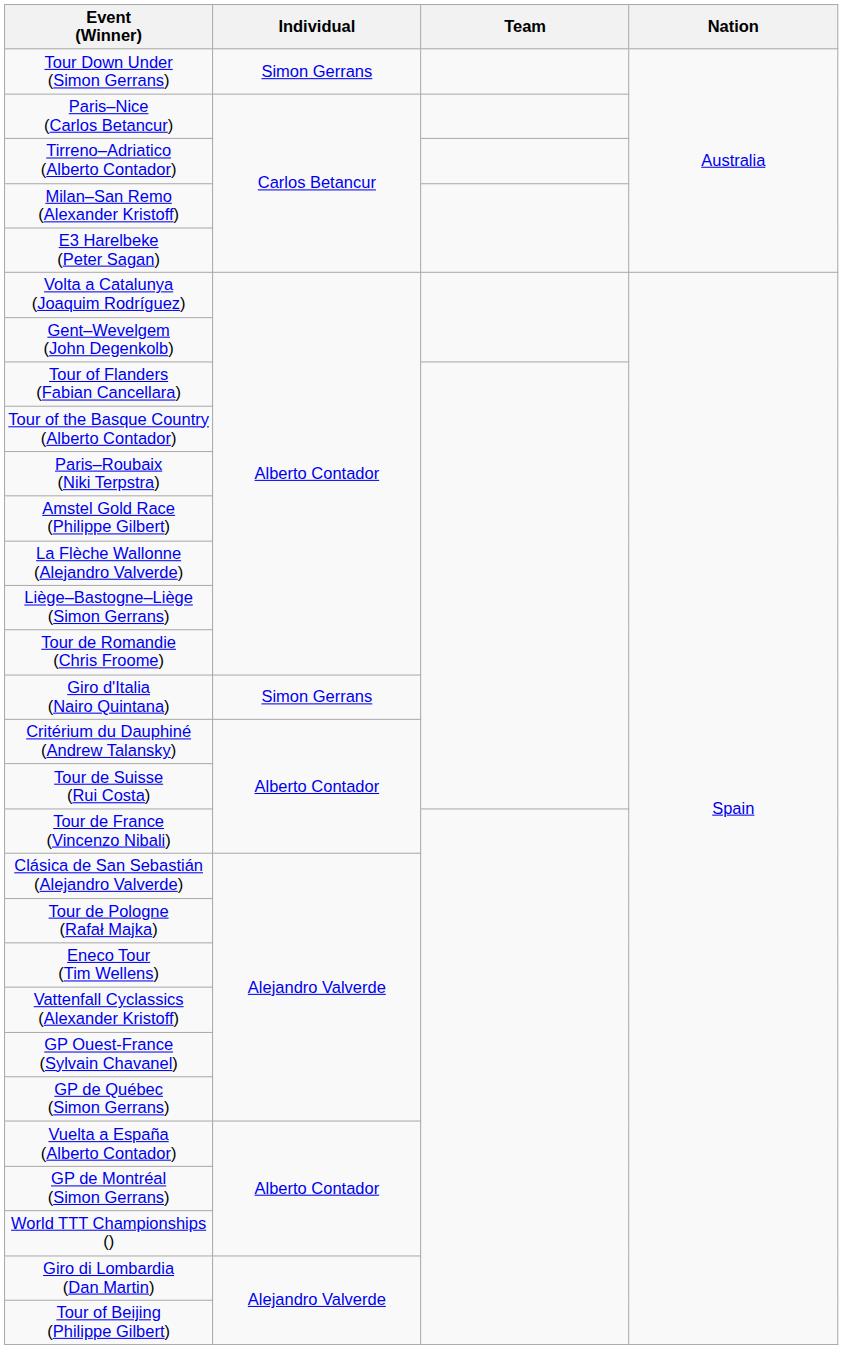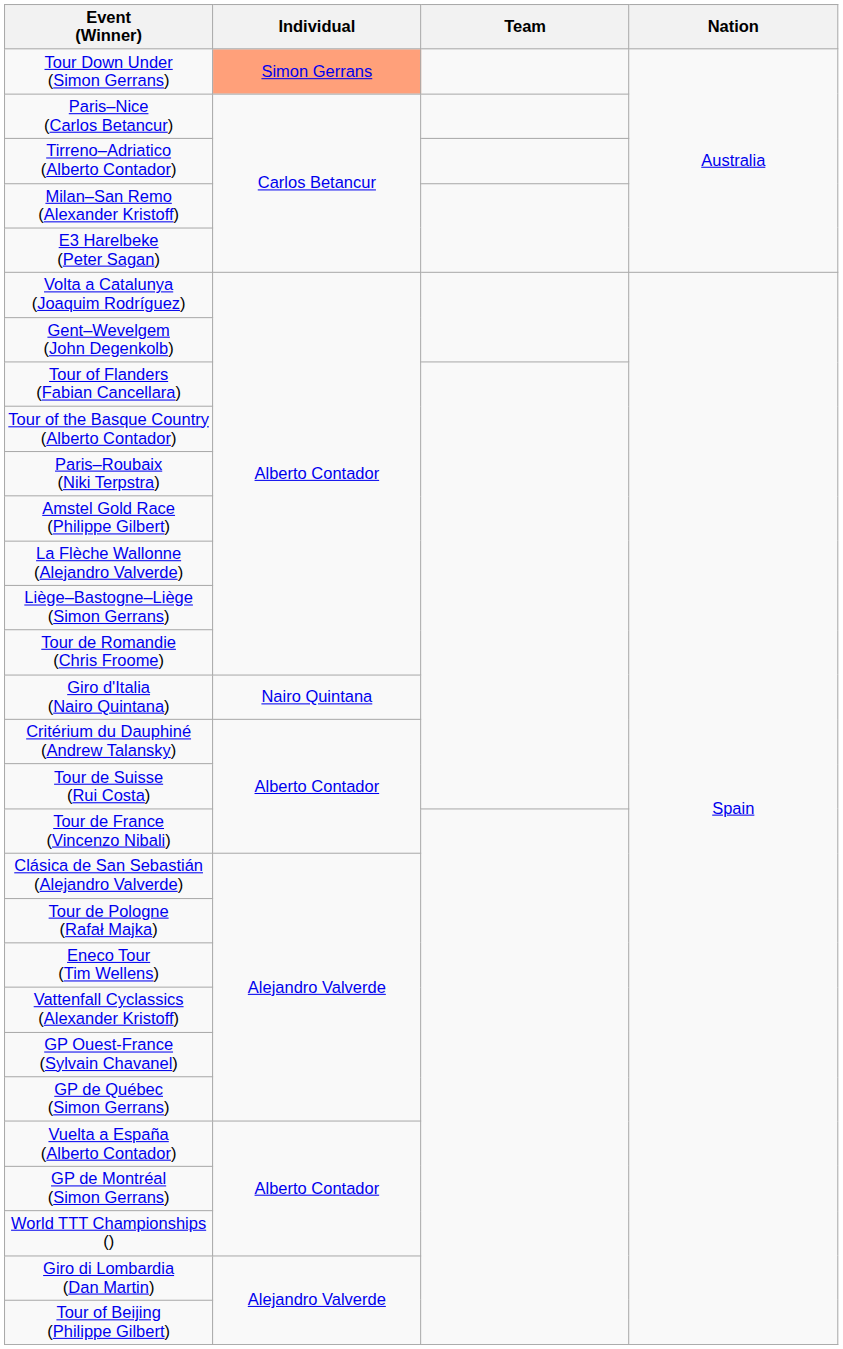 <table class="wikitable" style="text-align: center;">
 <tr>
 <th style="width:25%;">Event<br>(Winner)</th>
 <th style="width:25%;"><strong>Individual</strong></th>
 <th style="width:25%;"><strong>Team</strong></th>
 <th style="width:25%;"><strong>Nation</strong></th>
 </tr>
 <tr>
 <td><a href='#'>Tour Down Under</a><br>(<a href='#'>Simon Gerrans</a>)</td>
-<td><a href='#'>Simon Gerrans</a></td>
+<td style="background: lightsalmon;"><a href='#'>Simon Gerrans</a></td>
 <td></td>
 <td rowspan=5><a href='#'>Australia</a></td>
 </tr>
 <tr>
 <td><a href='#'>Paris–Nice</a><br>(<a href='#'>Carlos Betancur</a>)</td>
 <td rowspan=4><a href='#'>Carlos Betancur</a></td>
 <td></td>
 </tr>
 <tr>
 <td><a href='#'>Tirreno–Adriatico</a><br>(<a href='#'>Alberto Contador</a>)</td>
 <td></td>
 </tr>
 <tr>
 <td><a href='#'>Milan–San Remo</a><br>(<a href='#'>Alexander Kristoff</a>)</td>
 <td rowspan=2></td>
 </tr>
 <tr>
 <td><a href='#'>E3 Harelbeke</a><br>(<a href='#'>Peter Sagan</a>)</td>
 </tr>
 <tr>
 <td><a href='#'>Volta a Catalunya</a><br>(<a href='#'>Joaquim Rodríguez</a>)</td>
 <td rowspan=9><a href='#'>Alberto Contador</a></td>
 <td rowspan=2></td>
 <td rowspan=24><a href='#'>Spain</a></td>
 </tr>
 <tr>
 <td><a href='#'>Gent–Wevelgem</a><br>(<a href='#'>John Degenkolb</a>)</td>
 </tr>
 <tr>
 <td><a href='#'>Tour of Flanders</a><br>(<a href='#'>Fabian Cancellara</a>)</td>
 <td rowspan=10></td>
 </tr>
 <tr>
 <td><a href='#'>Tour of the Basque Country</a><br>(<a href='#'>Alberto Contador</a>)</td>
 </tr>
 <tr>
 <td><a href='#'>Paris–Roubaix</a><br>(<a href='#'>Niki Terpstra</a>)</td>
 </tr>
 <tr>
 <td><a href='#'>Amstel Gold Race</a><br>(<a href='#'>Philippe Gilbert</a>)</td>
 </tr>
 <tr>
 <td><a href='#'>La Flèche Wallonne</a><br>(<a href='#'>Alejandro Valverde</a>)</td>
 </tr>
 <tr>
 <td><a href='#'>Liège–Bastogne–Liège</a><br>(<a href='#'>Simon Gerrans</a>)</td>
 </tr>
 <tr>
 <td><a href='#'>Tour de Romandie</a><br>(<a href='#'>Chris Froome</a>)</td>
 </tr>
 <tr>
 <td><a href='#'>Giro d'Italia</a><br>(<a href='#'>Nairo Quintana</a>)</td>
-<td><a href='#'>Simon Gerrans</a></td>
+<td><a href='#'>Nairo Quintana</a></td>
 </tr>
 <tr>
 <td><a href='#'>Critérium du Dauphiné</a><br>(<a href='#'>Andrew Talansky</a>)</td>
 <td rowspan=3><a href='#'>Alberto Contador</a></td>
 </tr>
 <tr>
 <td><a href='#'>Tour de Suisse</a><br>(<a href='#'>Rui Costa</a>)</td>
 </tr>
 <tr>
 <td><a href='#'>Tour de France</a><br>(<a href='#'>Vincenzo Nibali</a>)</td>
 <td rowspan=12></td>
 </tr>
 <tr>
 <td><a href='#'>Clásica de San Sebastián</a><br>(<a href='#'>Alejandro Valverde</a>)</td>
 <td rowspan=6><a href='#'>Alejandro Valverde</a></td>
 </tr>
 <tr>
 <td><a href='#'>Tour de Pologne</a><br>(<a href='#'>Rafał Majka</a>)</td>
 </tr>
 <tr>
 <td><a href='#'>Eneco Tour</a><br>(<a href='#'>Tim Wellens</a>)</td>
 </tr>
 <tr>
 <td><a href='#'>Vattenfall Cyclassics</a><br>(<a href='#'>Alexander Kristoff</a>)</td>
 </tr>
 <tr>
 <td><a href='#'>GP Ouest-France</a><br>(<a href='#'>Sylvain Chavanel</a>)</td>
 </tr>
 <tr>
 <td><a href='#'>GP de Québec</a><br>(<a href='#'>Simon Gerrans</a>)</td>
 </tr>
 <tr>
 <td><a href='#'>Vuelta a España</a><br>(<a href='#'>Alberto Contador</a>)</td>
 <td rowspan=3><a href='#'>Alberto Contador</a></td>
 </tr>
 <tr>
 <td><a href='#'>GP de Montréal</a><br>(<a href='#'>Simon Gerrans</a>)</td>
 </tr>
 <tr>
 <td><a href='#'>World TTT Championships</a><br>()</td>
 </tr>
 <tr>
 <td><a href='#'>Giro di Lombardia</a><br>(<a href='#'>Dan Martin</a>)</td>
 <td rowspan=2><a href='#'>Alejandro Valverde</a></td>
 </tr>
 <tr>
 <td><a href='#'>Tour of Beijing</a><br>(<a href='#'>Philippe Gilbert</a>)</td>
 </tr>
 </table>
